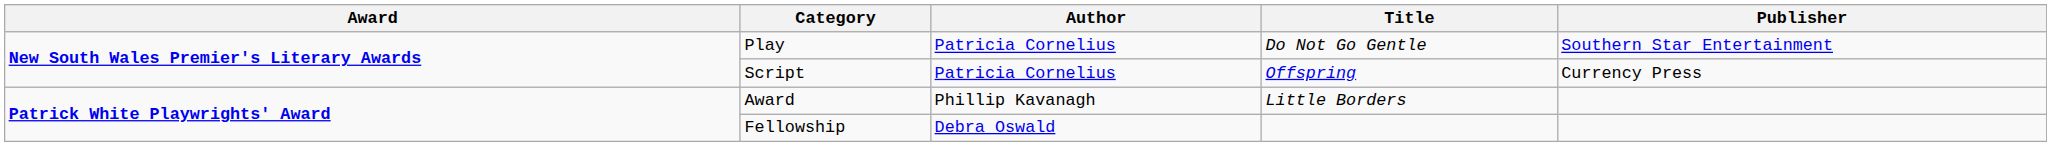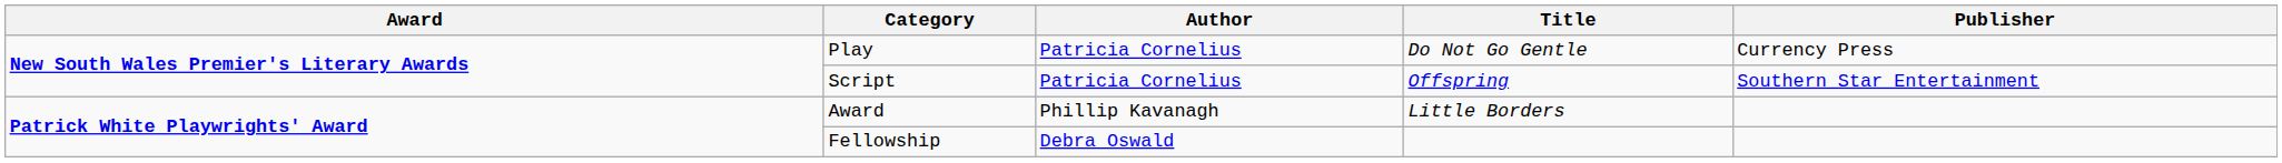 <table class="wikitable" width=100%>
 <tr>
 <th>Award</th>
 <th>Category</th>
 <th>Author</th>
 <th>Title</th>
 <th>Publisher</th>
 </tr>
 <tr>
 <td rowspan=2><strong><a href='#'>New South Wales Premier's Literary Awards</a></strong></td>
 <td>Play</td>
 <td><a href='#'>Patricia Cornelius</a></td>
 <td><em>Do Not Go Gentle</em></td>
-<td><a href='#'>Southern Star Entertainment</a></td>
+<td>Currency Press</td>
 </tr>
 <tr>
 <td>Script</td>
 <td><a href='#'>Patricia Cornelius</a></td>
 <td><em><a href='#'>Offspring</a></em></td>
-<td>Currency Press</td>
+<td><a href='#'>Southern Star Entertainment</a></td>
 </tr>
 <tr>
 <td rowspan=2><strong><a href='#'>Patrick White Playwrights' Award</a></strong></td>
 <td>Award</td>
 <td>Phillip Kavanagh</td>
 <td><em>Little Borders</em></td>
 <td></td>
 </tr>
 <tr>
 <td>Fellowship</td>
 <td><a href='#'>Debra Oswald</a></td>
 <td></td>
 <td></td>
 </tr>
 </table>
